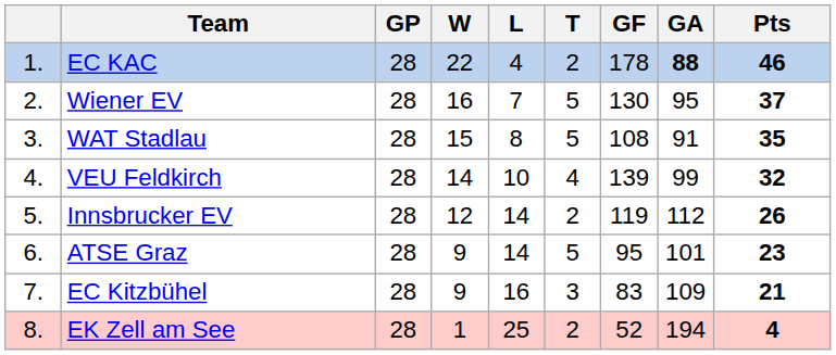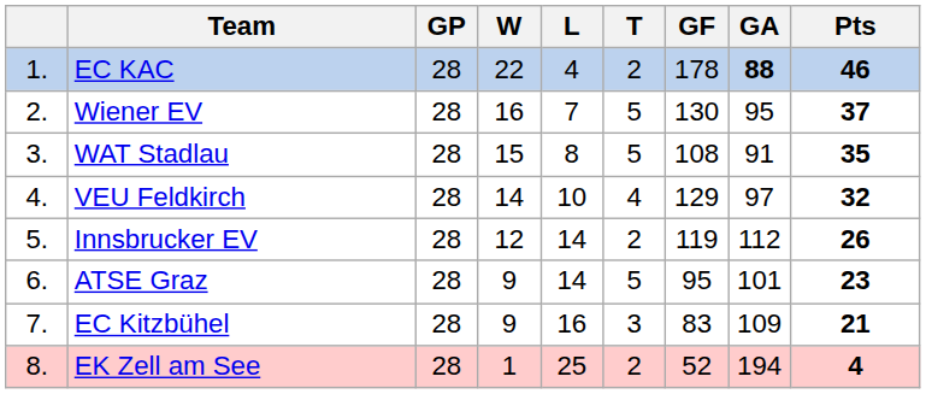 <table class="wikitable">
 <tr>
 <th width="30"></th>
 <th width="200">Team</th>
 <th width="30">GP</th>
 <th width="30">W</th>
 <th width="30">L</th>
 <th width="30">T</th>
 <th width="30">GF</th>
 <th width="30">GA</th>
 <th width="70">Pts</th>
 </tr>
 <tr bgcolor="#BCD2EE" align="center">
 <td>1.</td>
 <td align="left"><a href='#'>EC KAC</a></td>
 <td>28</td>
 <td>22</td>
 <td>4</td>
 <td>2</td>
 <td>178</td>
 <td><strong>88</strong></td>
 <td><strong>46</strong></td>
 </tr>
 <tr bgcolor="#FFFFFF" align="center">
 <td>2.</td>
 <td align="left"><a href='#'>Wiener EV</a></td>
 <td>28</td>
 <td>16</td>
 <td>7</td>
 <td>5</td>
 <td>130</td>
 <td>95</td>
 <td><strong>37</strong></td>
 </tr>
 <tr bgcolor="#FFFFFF" align="center">
 <td>3.</td>
 <td align="left"><a href='#'>WAT Stadlau</a></td>
 <td>28</td>
 <td>15</td>
 <td>8</td>
 <td>5</td>
 <td>108</td>
 <td>91</td>
 <td><strong>35</strong></td>
 </tr>
 <tr bgcolor="#FFFFFF" align="center">
 <td>4.</td>
 <td align="left"><a href='#'>VEU Feldkirch</a></td>
 <td>28</td>
 <td>14</td>
 <td>10</td>
 <td>4</td>
-<td>139</td>
-<td>99</td>
+<td>129</td>
+<td>97</td>
 <td><strong>32</strong></td>
 </tr>
 <tr bgcolor="#FFFFFF" align="center">
 <td>5.</td>
 <td align="left"><a href='#'>Innsbrucker EV</a></td>
 <td>28</td>
 <td>12</td>
 <td>14</td>
 <td>2</td>
 <td>119</td>
 <td>112</td>
 <td><strong>26</strong></td>
 </tr>
 <tr bgcolor="#FFFFFF" align="center">
 <td>6.</td>
 <td align="left"><a href='#'>ATSE Graz</a></td>
 <td>28</td>
 <td>9</td>
 <td>14</td>
 <td>5</td>
 <td>95</td>
 <td>101</td>
 <td><strong>23</strong></td>
 </tr>
 <tr bgcolor="#FFFFFF" align="center">
 <td>7.</td>
 <td align="left"><a href='#'>EC Kitzbühel</a></td>
 <td>28</td>
 <td>9</td>
 <td>16</td>
 <td>3</td>
 <td>83</td>
 <td>109</td>
 <td><strong>21</strong></td>
 </tr>
 <tr bgcolor="#FFCCCC" align="center">
 <td>8.</td>
 <td align="left"><a href='#'>EK Zell am See</a></td>
 <td>28</td>
 <td>1</td>
 <td>25</td>
 <td>2</td>
 <td>52</td>
 <td>194</td>
 <td><strong>4</strong></td>
 </tr>
 </table>
